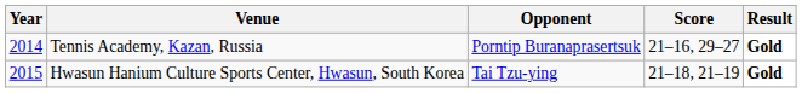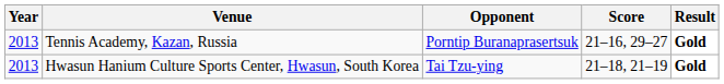 <table class="sortable wikitable" style="font-size: 90%;">
 <tr>
 <th>Year</th>
 <th>Venue</th>
 <th>Opponent</th>
 <th>Score</th>
 <th>Result</th>
 </tr>
 <tr>
-<td align="center"><a href='#'>2014</a></td>
+<td align="center"><a href='#'>2013</a></td>
 <td align="left">Tennis Academy, <a href='#'>Kazan</a>, Russia</td>
 <td align="left"> <a href='#'>Porntip Buranaprasertsuk</a></td>
 <td align="left">21–16, 29–27</td>
 <td style="text-align:left; background:white"> <strong>Gold</strong></td>
 </tr>
 <tr>
-<td align="center"><a href='#'>2015</a></td>
+<td align="center"><a href='#'>2013</a></td>
 <td align="left">Hwasun Hanium Culture Sports Center, <a href='#'>Hwasun</a>, South Korea</td>
 <td align="left"> <a href='#'>Tai Tzu-ying</a></td>
 <td align="left">21–18, 21–19</td>
 <td style="text-align:left; background:white"> <strong>Gold</strong></td>
 </tr>
 </table>
